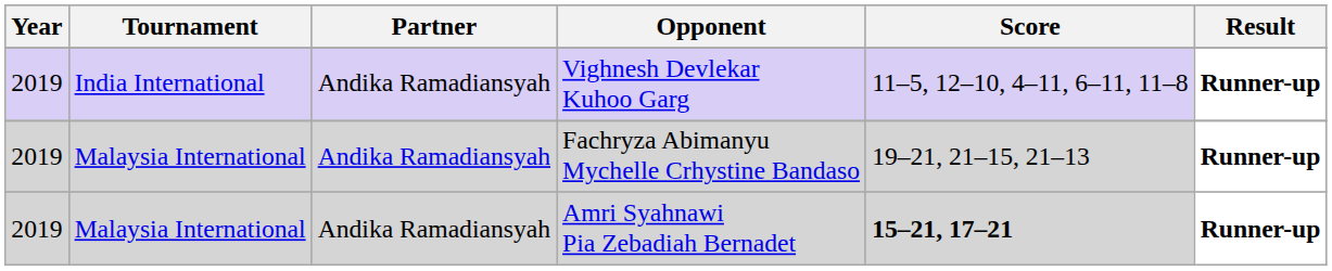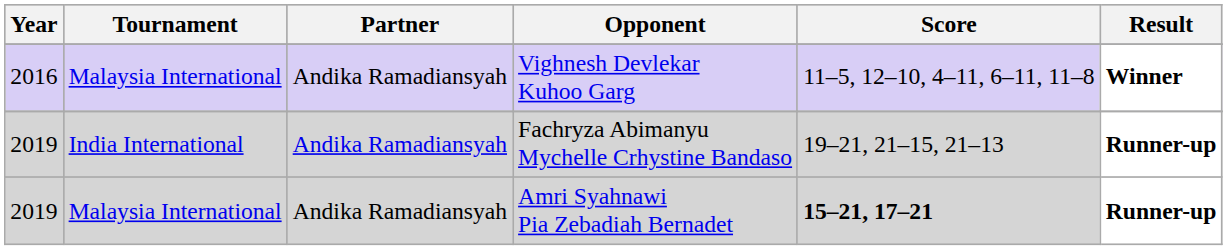 <table class="sortable wikitable" style="font-size: 90%;">
 <tr>
 <th>Year</th>
 <th>Tournament</th>
 <th>Partner</th>
 <th>Opponent</th>
 <th>Score</th>
 <th>Result</th>
 </tr>
 <tr>
 </tr>
 <tr style="background:#D8CEF6">
-<td align="center">2019</td>
-<td align="left"><a href='#'>India International</a></td>
+<td align="center">2016</td>
+<td align="left"><a href='#'>Malaysia International</a></td>
 <td align="left"> Andika Ramadiansyah</td>
 <td align="left"> <a href='#'>Vighnesh Devlekar</a><br> <a href='#'>Kuhoo Garg</a></td>
 <td align="left">11–5, 12–10, 4–11, 6–11, 11–8</td>
-<td style="text-align:left; background:white"> <strong>Runner-up</strong></td>
+<td style="text-align:left; background:white"> <strong>Winner</strong></td>
 </tr>
 <tr>
 </tr>
 <tr style="background:#D5D5D5">
 <td align="center">2019</td>
-<td align="left"><a href='#'>Malaysia International</a></td>
+<td align="left"><a href='#'>India International</a></td>
 <td align="left"> <a href='#'>Andika Ramadiansyah</a></td>
 <td align="left"> Fachryza Abimanyu<br> <a href='#'>Mychelle Crhystine Bandaso</a></td>
 <td align="left">19–21, 21–15, 21–13</td>
 <td style="text-align:left; background:white"> <strong>Runner-up</strong></td>
 </tr>
 <tr style="background:#D5D5D5">
 <td align="center">2019</td>
 <td align="left"><a href='#'>Malaysia International</a></td>
 <td align="left"> Andika Ramadiansyah</td>
 <td align="left"> <a href='#'>Amri Syahnawi</a><br> <a href='#'>Pia Zebadiah Bernadet</a></td>
 <td align="left"><strong>15–21, 17–21</strong></td>
 <td style="text-align:left; background:white"> <strong>Runner-up</strong></td>
 </tr>
 </table>
